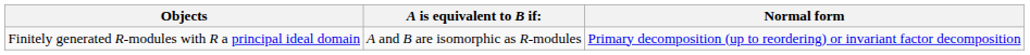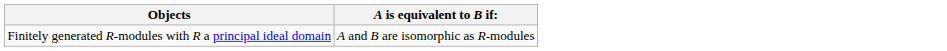 <table class="wikitable">
 <tr>
 <th>Objects</th>
 <th><em>A</em> is equivalent to <em>B</em> if:</th>
-<th>Normal form</th>
 </tr>
 <tr>
 <td>Finitely generated <em>R</em>-modules with <em>R</em> a <a href='#'>principal ideal domain</a></td>
 <td><em>A</em> and <em>B</em> are isomorphic as <em>R</em>-modules</td>
-<td><a href='#'>Primary decomposition (up to reordering) or invariant factor decomposition</a></td>
 </tr>
 </table>
